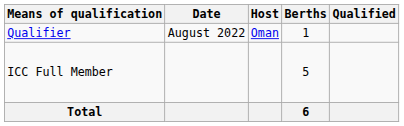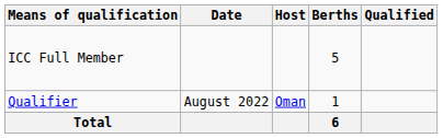 <table class="wikitable">
 <tr>
 <th>Means of qualification</th>
 <th>Date</th>
 <th>Host</th>
 <th>Berths</th>
 <th>Qualified</th>
 </tr>
 <tr>
+<td>ICC Full Member</td>
+<td></td>
+<td></td>
+<td style="text-align:center;">5</td>
+<td nowrap><br><br><br><br></td>
+</tr>
+<tr>
 <td><a href='#'>Qualifier</a></td>
 <td>August 2022</td>
 <td> <a href='#'>Oman</a></td>
 <td style="text-align:center;">1</td>
 <td nowrap></td>
-</tr>
-<tr>
-<td>ICC Full Member</td>
-<td></td>
-<td></td>
-<td style="text-align:center;">5</td>
-<td nowrap><br><br><br><br></td>
 </tr>
 <tr>
 <th>Total</th>
 <th></th>
 <th></th>
 <th>6</th>
 <th></th>
 </tr>
 </table>
